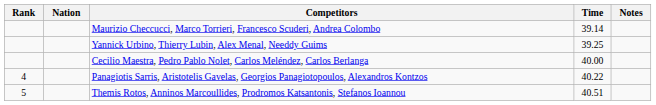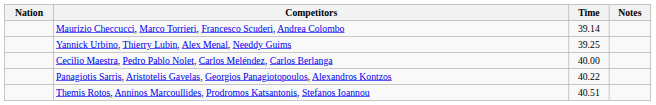 <table class="wikitable sortable" width=80% style="text-align:center; font-size:95%">
 <tr>
-<th>Rank</th>
 <th>Nation</th>
 <th>Competitors</th>
 <th>Time</th>
 <th>Notes</th>
 </tr>
 <tr>
-<td></td>
 <td align=left></td>
 <td align=left><a href='#'>Maurizio Checcucci</a>, <a href='#'>Marco Torrieri</a>, <a href='#'>Francesco Scuderi</a>, <a href='#'>Andrea Colombo</a></td>
 <td>39.14</td>
 <td></td>
 </tr>
 <tr>
-<td></td>
 <td align=left></td>
 <td align=left><a href='#'>Yannick Urbino</a>, <a href='#'>Thierry Lubin</a>, <a href='#'>Alex Menal</a>, <a href='#'>Needdy Guims</a></td>
 <td>39.25</td>
 <td></td>
 </tr>
 <tr>
-<td></td>
 <td align=left></td>
 <td align=left><a href='#'>Cecilio Maestra</a>, <a href='#'>Pedro Pablo Nolet</a>, <a href='#'>Carlos Meléndez</a>, <a href='#'>Carlos Berlanga</a></td>
 <td>40.00</td>
 <td></td>
 </tr>
 <tr>
-<td>4</td>
 <td align=left></td>
 <td align=left><a href='#'>Panagiotis Sarris</a>, <a href='#'>Aristotelis Gavelas</a>, <a href='#'>Georgios Panagiotopoulos</a>, <a href='#'>Alexandros Kontzos</a></td>
 <td>40.22</td>
 <td></td>
 </tr>
 <tr>
-<td>5</td>
 <td align=left></td>
 <td align=left><a href='#'>Themis Rotos</a>, <a href='#'>Anninos Marcoullides</a>, <a href='#'>Prodromos Katsantonis</a>, <a href='#'>Stefanos Ioannou</a></td>
 <td>40.51</td>
 <td></td>
 </tr>
 </table>
